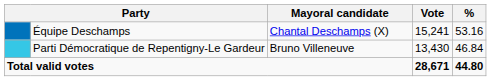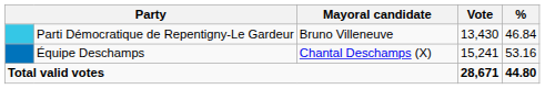 <table class="wikitable">
 <tr>
 <th bgcolor="#DDDDFF" width="230px" colspan="2">Party</th>
 <th bgcolor="#DDDDFF" width="200px">Mayoral candidate</th>
 <th bgcolor="#DDDDFF" width="50px">Vote</th>
 <th bgcolor="#DDDDFF" width="30px">%</th>
+</tr>
+<tr>
+<td bgcolor=#35C7E6 width="30px"> </td>
+<td>Parti Démocratique de Repentigny-Le Gardeur</td>
+<td>Bruno Villeneuve</td>
+<td>13,430</td>
+<td>46.84</td>
 </tr>
 <tr>
 <td bgcolor=#0073BB width="30px"> </td>
 <td>Équipe Deschamps</td>
 <td><a href='#'>Chantal Deschamps</a> (X)</td>
 <td>15,241</td>
 <td>53.16</td>
 </tr>
 <tr>
-<td bgcolor=#35C7E6 width="30px"> </td>
-<td>Parti Démocratique de Repentigny-Le Gardeur</td>
-<td>Bruno Villeneuve</td>
-<td>13,430</td>
-<td>46.84</td>
-</tr>
-<tr>
 <td colspan="3"><strong>Total valid votes</strong></td>
 <td><strong>28,671</strong></td>
 <td><strong>44.80</strong></td>
 </tr>
 </table>
